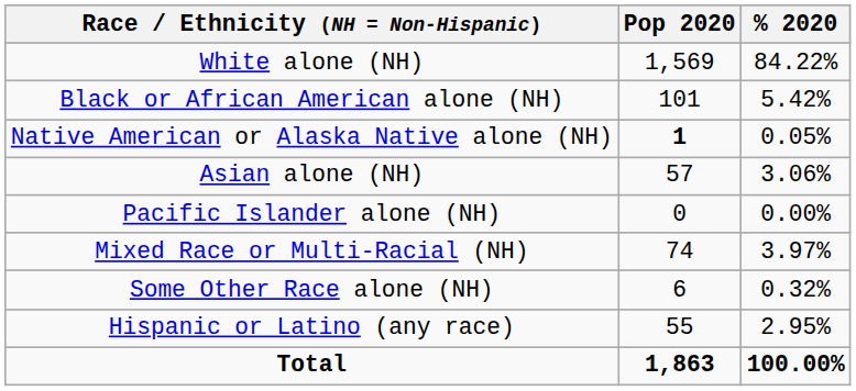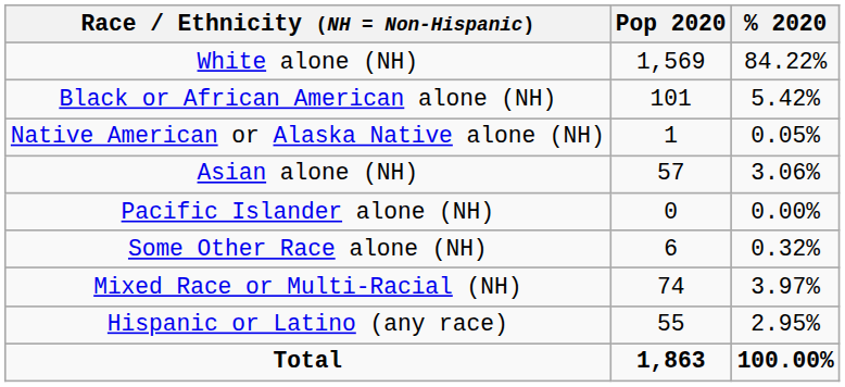 <table class="wikitable" style="text-align:center;">
 <tr>
 <th>Race / Ethnicity <small>(<em>NH = Non-Hispanic</em>)</small></th>
 <th>Pop 2020</th>
 <th>% 2020</th>
 </tr>
 <tr>
 <td><a href='#'>White</a> alone (NH)</td>
 <td>1,569</td>
 <td>84.22%</td>
 </tr>
 <tr>
 <td><a href='#'>Black or African American</a> alone (NH)</td>
 <td>101</td>
 <td>5.42%</td>
 </tr>
 <tr>
 <td><a href='#'>Native American</a> or <a href='#'>Alaska Native</a> alone (NH)</td>
-<td><strong>1</strong></td>
+<td>1</td>
 <td>0.05%</td>
 </tr>
 <tr>
 <td><a href='#'>Asian</a> alone (NH)</td>
 <td>57</td>
 <td>3.06%</td>
 </tr>
 <tr>
 <td><a href='#'>Pacific Islander</a> alone (NH)</td>
 <td>0</td>
 <td>0.00%</td>
 </tr>
 <tr>
+<td><a href='#'>Some Other Race</a> alone (NH)</td>
+<td>6</td>
+<td>0.32%</td>
+</tr>
+<tr>
 <td><a href='#'>Mixed Race or Multi-Racial</a> (NH)</td>
 <td>74</td>
 <td>3.97%</td>
-</tr>
-<tr>
-<td><a href='#'>Some Other Race</a> alone (NH)</td>
-<td>6</td>
-<td>0.32%</td>
 </tr>
 <tr>
 <td><a href='#'>Hispanic or Latino</a> (any race)</td>
 <td>55</td>
 <td>2.95%</td>
 </tr>
 <tr>
 <td><strong>Total</strong></td>
 <td><strong>1,863</strong></td>
 <td><strong>100.00%</strong></td>
 </tr>
 </table>
